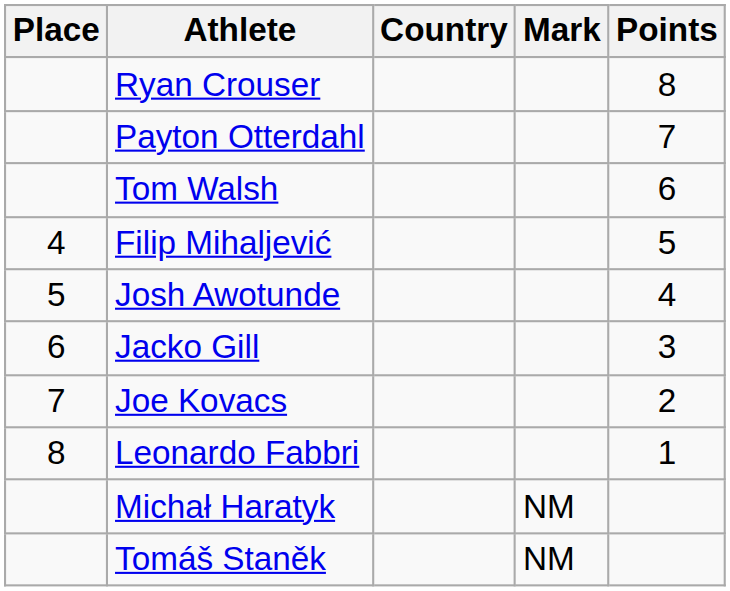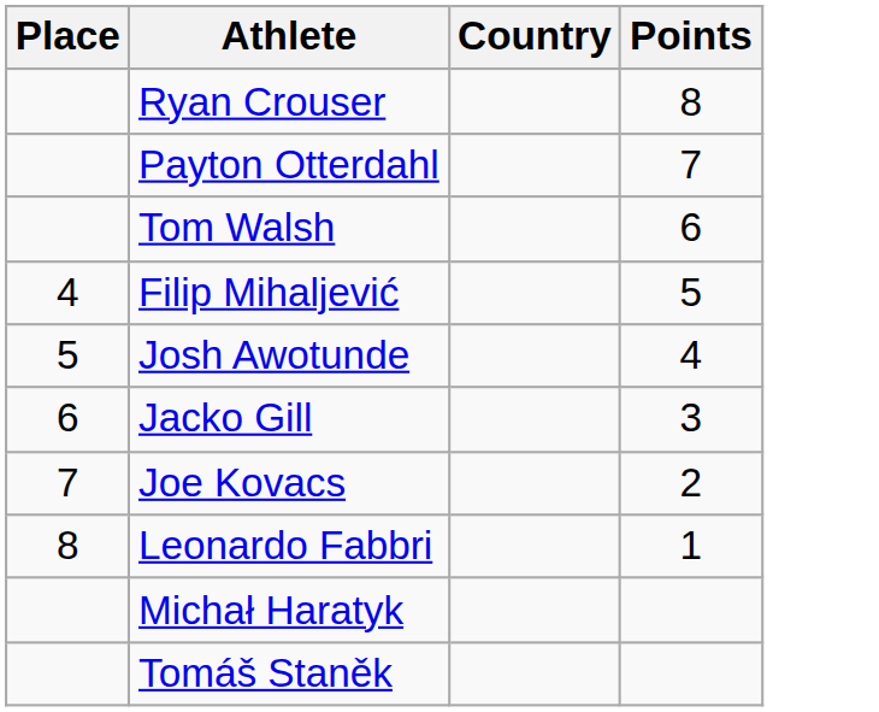 <table class="wikitable">
 <tr>
 <th>Place</th>
 <th>Athlete</th>
 <th>Country</th>
-<th>Mark</th>
 <th>Points</th>
 </tr>
 <tr>
 <td align=center></td>
 <td><a href='#'>Ryan Crouser</a></td>
-<td></td>
 <td></td>
 <td align=center>8</td>
 </tr>
 <tr>
 <td align=center></td>
 <td><a href='#'>Payton Otterdahl</a></td>
 <td></td>
-<td></td>
 <td align=center>7</td>
 </tr>
 <tr>
 <td align=center></td>
 <td><a href='#'>Tom Walsh</a></td>
-<td></td>
 <td></td>
 <td align=center>6</td>
 </tr>
 <tr>
 <td align=center>4</td>
 <td><a href='#'>Filip Mihaljević</a></td>
 <td></td>
-<td></td>
 <td align=center>5</td>
 </tr>
 <tr>
 <td align=center>5</td>
 <td><a href='#'>Josh Awotunde</a></td>
-<td></td>
 <td></td>
 <td align=center>4</td>
 </tr>
 <tr>
 <td align=center>6</td>
 <td><a href='#'>Jacko Gill</a></td>
 <td></td>
-<td></td>
 <td align=center>3</td>
 </tr>
 <tr>
 <td align=center>7</td>
 <td><a href='#'>Joe Kovacs</a></td>
-<td></td>
 <td></td>
 <td align=center>2</td>
 </tr>
 <tr>
 <td align=center>8</td>
 <td><a href='#'>Leonardo Fabbri</a></td>
 <td></td>
-<td></td>
 <td align=center>1</td>
 </tr>
 <tr>
 <td align=center></td>
 <td><a href='#'>Michał Haratyk</a></td>
 <td></td>
-<td>NM</td>
 <td align=center></td>
 </tr>
 <tr>
 <td align=center></td>
 <td><a href='#'>Tomáš Staněk</a></td>
 <td></td>
-<td>NM</td>
 <td align=center></td>
 </tr>
 </table>
